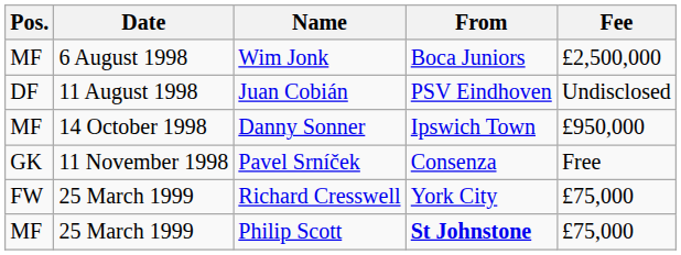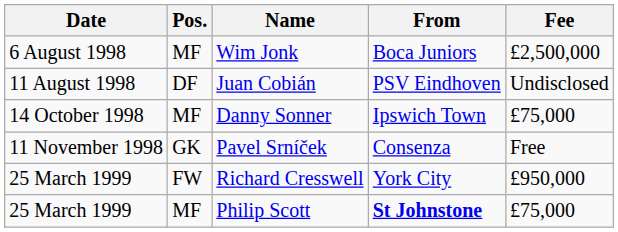 <table class="wikitable">
 <tr>
+<th>Date</th>
 <th>Pos.</th>
-<th>Date</th>
 <th>Name</th>
 <th>From</th>
 <th>Fee</th>
 </tr>
 <tr>
+<td>6 August 1998</td>
 <td>MF</td>
-<td>6 August 1998</td>
 <td><a href='#'>Wim Jonk</a></td>
 <td><a href='#'>Boca Juniors</a></td>
 <td>£2,500,000</td>
 </tr>
 <tr>
+<td>11 August 1998</td>
 <td>DF</td>
-<td>11 August 1998</td>
 <td><a href='#'>Juan Cobián</a></td>
 <td><a href='#'>PSV Eindhoven</a></td>
 <td>Undisclosed</td>
 </tr>
 <tr>
+<td>14 October 1998</td>
 <td>MF</td>
-<td>14 October 1998</td>
 <td><a href='#'>Danny Sonner</a></td>
 <td><a href='#'>Ipswich Town</a></td>
-<td>£950,000</td>
+<td>£75,000</td>
 </tr>
 <tr>
+<td>11 November 1998</td>
 <td>GK</td>
-<td>11 November 1998</td>
 <td><a href='#'>Pavel Srníček</a></td>
 <td><a href='#'>Consenza</a></td>
 <td>Free</td>
 </tr>
 <tr>
+<td>25 March 1999</td>
 <td>FW</td>
-<td>25 March 1999</td>
 <td><a href='#'>Richard Cresswell</a></td>
 <td><a href='#'>York City</a></td>
-<td>£75,000</td>
+<td>£950,000</td>
 </tr>
 <tr>
+<td>25 March 1999</td>
 <td>MF</td>
-<td>25 March 1999</td>
 <td><a href='#'>Philip Scott</a></td>
 <td><strong><a href='#'>St Johnstone</a></strong></td>
 <td>£75,000</td>
 </tr>
 </table>
